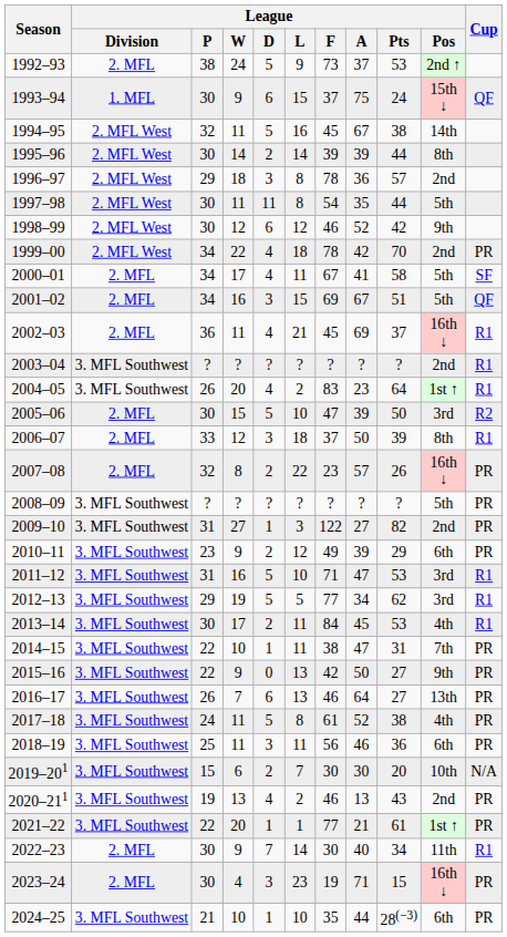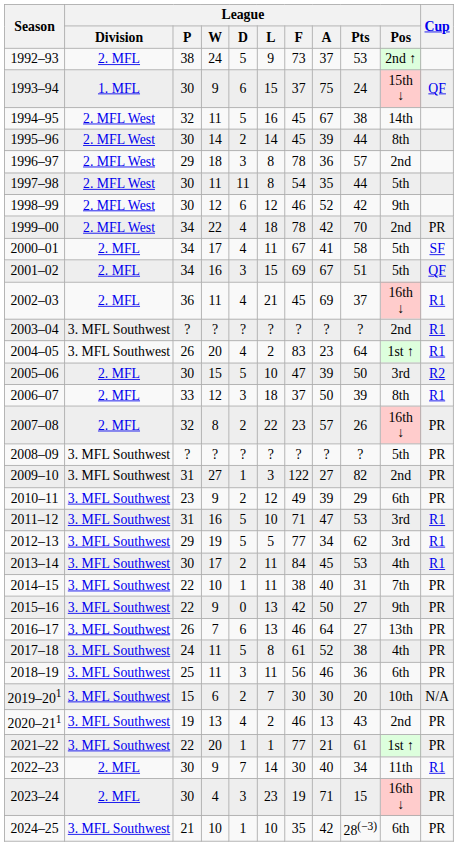 <table class="wikitable" style="text-align:center; font-size:100%">
 <tr>
 <th rowspan=2>Season</th>
 <th colspan=9>League</th>
 <th rowspan=2 width="30"><a href='#'>Cup</a></th>
 </tr>
 <tr>
 <th>Division</th>
 <th width="25">P</th>
 <th width="25">W</th>
 <th width="25">D</th>
 <th width="25">L</th>
 <th width="25">F</th>
 <th width="25">A</th>
 <th width="25">Pts</th>
 <th width="40">Pos</th>
 </tr>
 <tr>
 <td>1992–93</td>
 <td><a href='#'>2. MFL</a></td>
 <td>38</td>
 <td>24</td>
 <td>5</td>
 <td>9</td>
 <td>73</td>
 <td>37</td>
 <td>53</td>
 <td bgcolor="#DDFFDD">2nd ↑</td>
 <td></td>
 </tr>
 <tr bgcolor=#EEEEEE>
 <td>1993–94</td>
 <td><a href='#'>1. MFL</a></td>
 <td>30</td>
 <td>9</td>
 <td>6</td>
 <td>15</td>
 <td>37</td>
 <td>75</td>
 <td>24</td>
 <td bgcolor="#FFCCCC">15th ↓</td>
 <td><a href='#'>QF</a></td>
 </tr>
 <tr>
 <td>1994–95</td>
 <td><a href='#'>2. MFL West</a></td>
 <td>32</td>
 <td>11</td>
 <td>5</td>
 <td>16</td>
 <td>45</td>
 <td>67</td>
 <td>38</td>
 <td>14th</td>
 <td></td>
 </tr>
 <tr bgcolor=#EEEEEE>
 <td>1995–96</td>
 <td><a href='#'>2. MFL West</a></td>
 <td>30</td>
 <td>14</td>
 <td>2</td>
 <td>14</td>
-<td>39</td>
+<td>45</td>
 <td>39</td>
 <td>44</td>
 <td>8th</td>
 <td></td>
 </tr>
 <tr>
 <td>1996–97</td>
 <td><a href='#'>2. MFL West</a></td>
 <td>29</td>
 <td>18</td>
 <td>3</td>
 <td>8</td>
 <td>78</td>
 <td>36</td>
 <td>57</td>
 <td>2nd</td>
 <td></td>
 </tr>
 <tr bgcolor=#EEEEEE>
 <td>1997–98</td>
 <td><a href='#'>2. MFL West</a></td>
 <td>30</td>
 <td>11</td>
 <td>11</td>
 <td>8</td>
 <td>54</td>
 <td>35</td>
 <td>44</td>
 <td>5th</td>
 <td></td>
 </tr>
 <tr>
 <td>1998–99</td>
 <td><a href='#'>2. MFL West</a></td>
 <td>30</td>
 <td>12</td>
 <td>6</td>
 <td>12</td>
 <td>46</td>
 <td>52</td>
 <td>42</td>
 <td>9th</td>
 <td></td>
 </tr>
 <tr bgcolor=#EEEEEE>
 <td>1999–00</td>
 <td><a href='#'>2. MFL West</a></td>
 <td>34</td>
 <td>22</td>
 <td>4</td>
 <td>18</td>
 <td>78</td>
 <td>42</td>
 <td>70</td>
 <td>2nd</td>
 <td>PR</td>
 </tr>
 <tr>
 <td>2000–01</td>
 <td><a href='#'>2. MFL</a></td>
 <td>34</td>
 <td>17</td>
 <td>4</td>
 <td>11</td>
 <td>67</td>
 <td>41</td>
 <td>58</td>
 <td>5th</td>
 <td><a href='#'>SF</a></td>
 </tr>
 <tr bgcolor=#EEEEEE>
 <td>2001–02</td>
 <td><a href='#'>2. MFL</a></td>
 <td>34</td>
 <td>16</td>
 <td>3</td>
 <td>15</td>
 <td>69</td>
 <td>67</td>
 <td>51</td>
 <td>5th</td>
 <td><a href='#'>QF</a></td>
 </tr>
 <tr>
 <td>2002–03</td>
 <td><a href='#'>2. MFL</a></td>
 <td>36</td>
 <td>11</td>
 <td>4</td>
 <td>21</td>
 <td>45</td>
 <td>69</td>
 <td>37</td>
 <td bgcolor="#FFCCCC">16th ↓</td>
 <td><a href='#'>R1</a></td>
 </tr>
 <tr bgcolor=#EEEEEE>
 <td>2003–04</td>
 <td>3. MFL Southwest</td>
 <td>?</td>
 <td>?</td>
 <td>?</td>
 <td>?</td>
 <td>?</td>
 <td>?</td>
 <td>?</td>
 <td>2nd</td>
 <td><a href='#'>R1</a></td>
 </tr>
 <tr>
 <td>2004–05</td>
 <td>3. MFL Southwest</td>
 <td>26</td>
 <td>20</td>
 <td>4</td>
 <td>2</td>
 <td>83</td>
 <td>23</td>
 <td>64</td>
 <td bgcolor="#DDFFDD">1st ↑</td>
 <td><a href='#'>R1</a></td>
 </tr>
 <tr bgcolor=#EEEEEE>
 <td>2005–06</td>
 <td><a href='#'>2. MFL</a></td>
 <td>30</td>
 <td>15</td>
 <td>5</td>
 <td>10</td>
 <td>47</td>
 <td>39</td>
 <td>50</td>
 <td>3rd</td>
 <td><a href='#'>R2</a></td>
 </tr>
 <tr>
 <td>2006–07</td>
 <td><a href='#'>2. MFL</a></td>
 <td>33</td>
 <td>12</td>
 <td>3</td>
 <td>18</td>
 <td>37</td>
 <td>50</td>
 <td>39</td>
 <td>8th</td>
 <td><a href='#'>R1</a></td>
 </tr>
 <tr bgcolor=#EEEEEE>
 <td>2007–08</td>
 <td><a href='#'>2. MFL</a></td>
 <td>32</td>
 <td>8</td>
 <td>2</td>
 <td>22</td>
 <td>23</td>
 <td>57</td>
 <td>26</td>
 <td bgcolor="#FFCCCC">16th ↓</td>
 <td>PR</td>
 </tr>
 <tr>
 <td>2008–09</td>
 <td>3. MFL Southwest</td>
 <td>?</td>
 <td>?</td>
 <td>?</td>
 <td>?</td>
 <td>?</td>
 <td>?</td>
 <td>?</td>
 <td>5th</td>
 <td>PR</td>
 </tr>
 <tr bgcolor=#EEEEEE>
 <td>2009–10</td>
 <td>3. MFL Southwest</td>
 <td>31</td>
 <td>27</td>
 <td>1</td>
 <td>3</td>
 <td>122</td>
 <td>27</td>
 <td>82</td>
 <td>2nd</td>
 <td>PR</td>
 </tr>
 <tr>
 <td>2010–11</td>
 <td><a href='#'>3. MFL Southwest</a></td>
 <td>23</td>
 <td>9</td>
 <td>2</td>
 <td>12</td>
 <td>49</td>
 <td>39</td>
 <td>29</td>
 <td>6th</td>
 <td>PR</td>
 </tr>
 <tr bgcolor=#EEEEEE>
 <td>2011–12</td>
 <td><a href='#'>3. MFL Southwest</a></td>
 <td>31</td>
 <td>16</td>
 <td>5</td>
 <td>10</td>
 <td>71</td>
 <td>47</td>
 <td>53</td>
 <td>3rd</td>
 <td><a href='#'>R1</a></td>
 </tr>
 <tr>
 <td>2012–13</td>
 <td><a href='#'>3. MFL Southwest</a></td>
 <td>29</td>
 <td>19</td>
 <td>5</td>
 <td>5</td>
 <td>77</td>
 <td>34</td>
 <td>62</td>
 <td>3rd</td>
 <td><a href='#'>R1</a></td>
 </tr>
 <tr bgcolor=#EEEEEE>
 <td>2013–14</td>
 <td><a href='#'>3. MFL Southwest</a></td>
 <td>30</td>
 <td>17</td>
 <td>2</td>
 <td>11</td>
 <td>84</td>
 <td>45</td>
 <td>53</td>
 <td>4th</td>
 <td><a href='#'>R1</a></td>
 </tr>
 <tr>
 <td>2014–15</td>
 <td><a href='#'>3. MFL Southwest</a></td>
 <td>22</td>
 <td>10</td>
 <td>1</td>
 <td>11</td>
 <td>38</td>
-<td>47</td>
+<td>40</td>
 <td>31</td>
 <td>7th</td>
 <td>PR</td>
 </tr>
 <tr bgcolor=#EEEEEE>
 <td>2015–16</td>
 <td><a href='#'>3. MFL Southwest</a></td>
 <td>22</td>
 <td>9</td>
 <td>0</td>
 <td>13</td>
 <td>42</td>
 <td>50</td>
 <td>27</td>
 <td>9th</td>
 <td>PR</td>
 </tr>
 <tr>
 <td>2016–17</td>
 <td><a href='#'>3. MFL Southwest</a></td>
 <td>26</td>
 <td>7</td>
 <td>6</td>
 <td>13</td>
 <td>46</td>
 <td>64</td>
 <td>27</td>
 <td>13th</td>
 <td>PR</td>
 </tr>
 <tr bgcolor=#EEEEEE>
 <td>2017–18</td>
 <td><a href='#'>3. MFL Southwest</a></td>
 <td>24</td>
 <td>11</td>
 <td>5</td>
 <td>8</td>
 <td>61</td>
 <td>52</td>
 <td>38</td>
 <td>4th</td>
 <td>PR</td>
 </tr>
 <tr>
 <td>2018–19</td>
 <td><a href='#'>3. MFL Southwest</a></td>
 <td>25</td>
 <td>11</td>
 <td>3</td>
 <td>11</td>
 <td>56</td>
 <td>46</td>
 <td>36</td>
 <td>6th</td>
 <td>PR</td>
 </tr>
 <tr bgcolor=#EEEEEE>
 <td>2019–20<sup>1</sup></td>
 <td><a href='#'>3. MFL Southwest</a></td>
 <td>15</td>
 <td>6</td>
 <td>2</td>
 <td>7</td>
 <td>30</td>
 <td>30</td>
 <td>20</td>
 <td>10th</td>
 <td>N/A</td>
 </tr>
 <tr>
 <td>2020–21<sup>1</sup></td>
 <td><a href='#'>3. MFL Southwest</a></td>
 <td>19</td>
 <td>13</td>
 <td>4</td>
 <td>2</td>
 <td>46</td>
 <td>13</td>
 <td>43</td>
 <td>2nd</td>
 <td>PR</td>
 </tr>
 <tr bgcolor=#EEEEEE>
 <td>2021–22</td>
 <td><a href='#'>3. MFL Southwest</a></td>
 <td>22</td>
 <td>20</td>
 <td>1</td>
 <td>1</td>
 <td>77</td>
 <td>21</td>
 <td>61</td>
 <td bgcolor="#DDFFDD">1st ↑</td>
 <td>PR</td>
 </tr>
 <tr>
 <td>2022–23</td>
 <td><a href='#'>2. MFL</a></td>
 <td>30</td>
 <td>9</td>
 <td>7</td>
 <td>14</td>
 <td>30</td>
 <td>40</td>
 <td>34</td>
 <td>11th</td>
 <td><a href='#'>R1</a></td>
 </tr>
 <tr bgcolor=#EEEEEE>
 <td>2023–24</td>
 <td><a href='#'>2. MFL</a></td>
 <td>30</td>
 <td>4</td>
 <td>3</td>
 <td>23</td>
 <td>19</td>
 <td>71</td>
 <td>15</td>
 <td bgcolor="#FFCCCC">16th ↓</td>
 <td>PR</td>
 </tr>
 <tr>
 <td>2024–25</td>
 <td><a href='#'>3. MFL Southwest</a></td>
 <td>21</td>
 <td>10</td>
 <td>1</td>
 <td>10</td>
 <td>35</td>
-<td>44</td>
+<td>42</td>
 <td>28<sup>(−3)</sup></td>
 <td>6th</td>
 <td>PR</td>
 </tr>
 </table>
